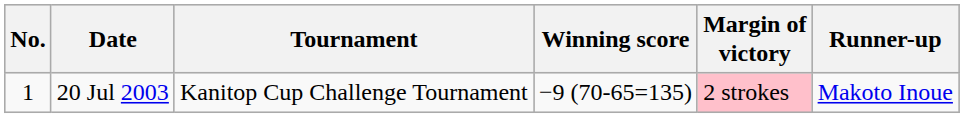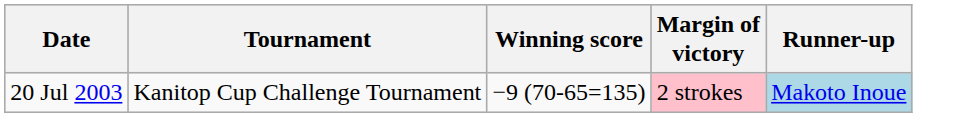 <table class="wikitable" style="font-size:95%;">
 <tr>
-<th>No.</th>
 <th>Date</th>
 <th>Tournament</th>
 <th>Winning score</th>
 <th>Margin of<br>victory</th>
 <th>Runner-up</th>
 </tr>
 <tr>
-<td align=center>1</td>
 <td align=right>20 Jul <a href='#'>2003</a></td>
 <td>Kanitop Cup Challenge Tournament</td>
 <td>−9 (70-65=135)</td>
 <td style="background: pink;">2 strokes</td>
-<td> <a href='#'>Makoto Inoue</a></td>
+<td style="background: lightblue;"> <a href='#'>Makoto Inoue</a></td>
 </tr>
 </table>
